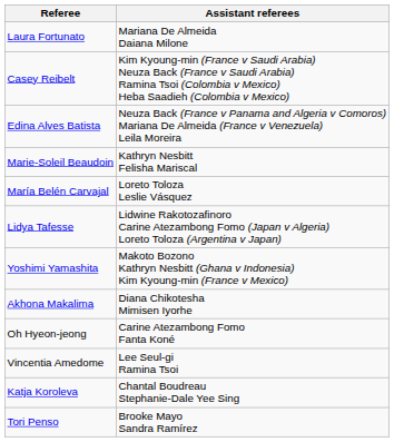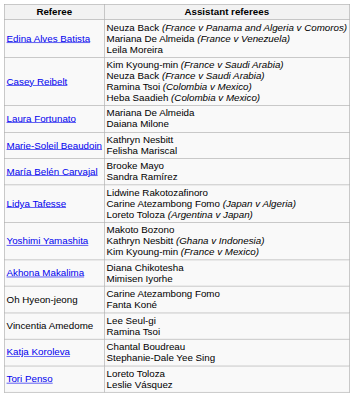 <table class="wikitable">
 <tr>
 <th>Referee</th>
 <th>Assistant referees</th>
 </tr>
 <tr>
-<td> <a href='#'>Laura Fortunato</a></td>
-<td> Mariana De Almeida<br> Daiana Milone</td>
+<td> <a href='#'>Edina Alves Batista</a></td>
+<td> Neuza Back <em>(France v Panama and Algeria v Comoros)</em><br> Mariana De Almeida <em>(France v Venezuela)</em><br> Leila Moreira</td>
 </tr>
 <tr>
 <td> <a href='#'>Casey Reibelt</a></td>
 <td> Kim Kyoung-min <em>(France v Saudi Arabia)</em><br> Neuza Back <em>(France v Saudi Arabia)</em><br> Ramina Tsoi <em>(Colombia v Mexico)</em><br> Heba Saadieh <em>(Colombia v Mexico)</em></td>
 </tr>
 <tr>
-<td> <a href='#'>Edina Alves Batista</a></td>
-<td> Neuza Back <em>(France v Panama and Algeria v Comoros)</em><br> Mariana De Almeida <em>(France v Venezuela)</em><br> Leila Moreira</td>
+<td> <a href='#'>Laura Fortunato</a></td>
+<td> Mariana De Almeida<br> Daiana Milone</td>
 </tr>
 <tr>
 <td> <a href='#'>Marie-Soleil Beaudoin</a></td>
 <td> Kathryn Nesbitt<br> Felisha Mariscal</td>
 </tr>
 <tr>
 <td> <a href='#'>María Belén Carvajal</a></td>
-<td> Loreto Toloza<br> Leslie Vásquez</td>
+<td> Brooke Mayo<br> Sandra Ramírez</td>
 </tr>
 <tr>
 <td> <a href='#'>Lidya Tafesse</a></td>
 <td> Lidwine Rakotozafinoro<br> Carine Atezambong Fomo <em>(Japan v Algeria)</em><br> Loreto Toloza <em>(Argentina v Japan)</em></td>
 </tr>
 <tr>
 <td> <a href='#'>Yoshimi Yamashita</a></td>
 <td> Makoto Bozono<br> Kathryn Nesbitt <em>(Ghana v Indonesia)</em><br> Kim Kyoung-min <em>(France v Mexico)</em></td>
 </tr>
 <tr>
 <td> <a href='#'>Akhona Makalima</a></td>
 <td> Diana Chikotesha<br> Mimisen Iyorhe</td>
 </tr>
 <tr>
 <td> Oh Hyeon-jeong</td>
 <td> Carine Atezambong Fomo<br> Fanta Koné</td>
 </tr>
 <tr>
 <td> Vincentia Amedome</td>
 <td> Lee Seul-gi<br> Ramina Tsoi</td>
 </tr>
 <tr>
 <td> <a href='#'>Katja Koroleva</a></td>
 <td> Chantal Boudreau<br> Stephanie-Dale Yee Sing</td>
 </tr>
 <tr>
 <td> <a href='#'>Tori Penso</a></td>
-<td> Brooke Mayo<br> Sandra Ramírez</td>
+<td> Loreto Toloza<br> Leslie Vásquez</td>
 </tr>
 </table>
